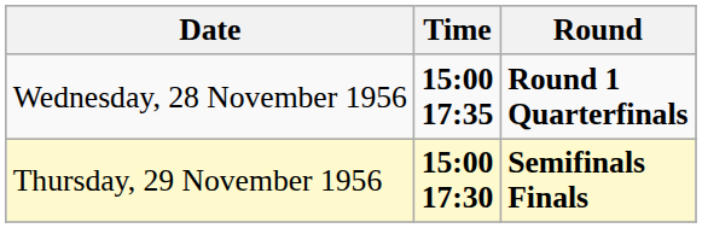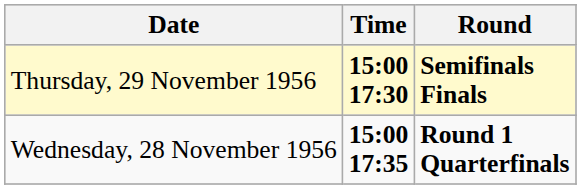 <table class="wikitable">
 <tr>
 <th>Date</th>
 <th>Time</th>
 <th>Round</th>
 </tr>
 <tr>
+<td style=background:lemonchiffon>Thursday, 29 November 1956</td>
+<td style=background:lemonchiffon><strong>15:00<br>17:30</strong></td>
+<td style=background:lemonchiffon><strong>Semifinals<br>Finals</strong></td>
+</tr>
+<tr>
 <td>Wednesday, 28 November 1956</td>
 <td><strong>15:00<br>17:35</strong></td>
 <td><strong>Round 1<br>Quarterfinals</strong></td>
 </tr>
-<tr>
-<td style=background:lemonchiffon>Thursday, 29 November 1956</td>
-<td style=background:lemonchiffon><strong>15:00<br>17:30</strong></td>
-<td style=background:lemonchiffon><strong>Semifinals<br>Finals</strong></td>
-</tr>
 </table>
